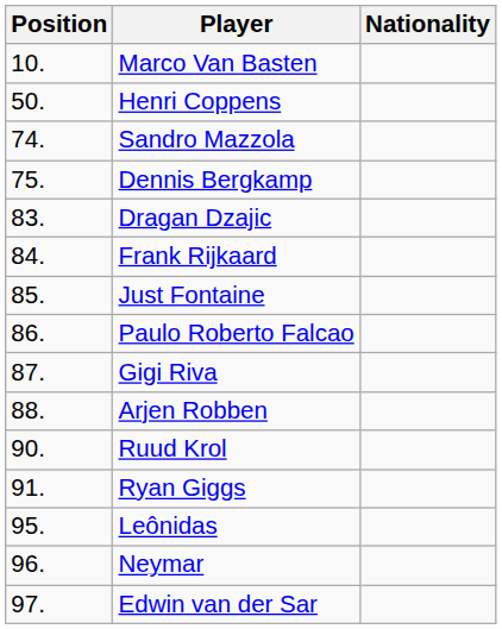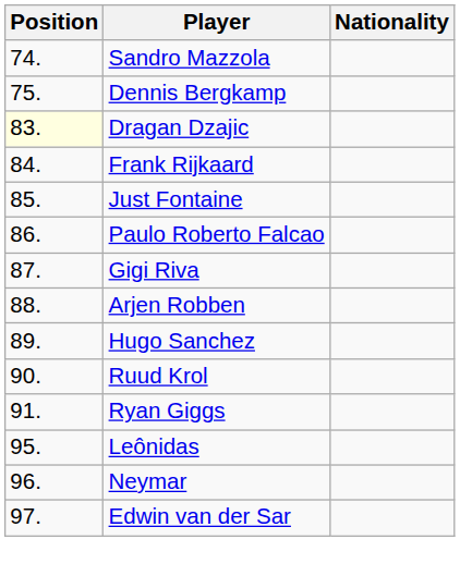 <table class="wikitable">
 <tr>
 <th>Position</th>
 <th>Player</th>
 <th>Nationality</th>
-</tr>
-<tr>
-<td>10.</td>
-<td><a href='#'>Marco Van Basten</a></td>
-<td></td>
-</tr>
-<tr>
-<td>50.</td>
-<td><a href='#'>Henri Coppens</a></td>
-<td></td>
 </tr>
 <tr>
 <td>74.</td>
 <td><a href='#'>Sandro Mazzola</a></td>
 <td></td>
 </tr>
 <tr>
 <td>75.</td>
 <td><a href='#'>Dennis Bergkamp</a></td>
 <td></td>
 </tr>
 <tr>
-<td>83.</td>
+<td style="background: lightyellow;">83.</td>
 <td><a href='#'>Dragan Dzajic</a></td>
 <td></td>
 </tr>
 <tr>
 <td>84.</td>
 <td><a href='#'>Frank Rijkaard</a></td>
 <td></td>
 </tr>
 <tr>
 <td>85.</td>
 <td><a href='#'>Just Fontaine</a></td>
 <td></td>
 </tr>
 <tr>
 <td>86.</td>
 <td><a href='#'>Paulo Roberto Falcao</a></td>
 <td></td>
 </tr>
 <tr>
 <td>87.</td>
 <td><a href='#'>Gigi Riva</a></td>
 <td></td>
 </tr>
 <tr>
 <td>88.</td>
 <td><a href='#'>Arjen Robben</a></td>
 <td></td>
 </tr>
 <tr>
+<td>89.</td>
+<td><a href='#'>Hugo Sanchez</a></td>
+<td></td>
+</tr>
+<tr>
 <td>90.</td>
 <td><a href='#'>Ruud Krol</a></td>
 <td></td>
 </tr>
 <tr>
 <td>91.</td>
 <td><a href='#'>Ryan Giggs</a></td>
 <td></td>
 </tr>
 <tr>
 <td>95.</td>
 <td><a href='#'>Leônidas</a></td>
 <td></td>
 </tr>
 <tr>
 <td>96.</td>
 <td><a href='#'>Neymar</a></td>
 <td></td>
 </tr>
 <tr>
 <td>97.</td>
 <td><a href='#'>Edwin van der Sar</a></td>
 <td></td>
 </tr>
 </table>
